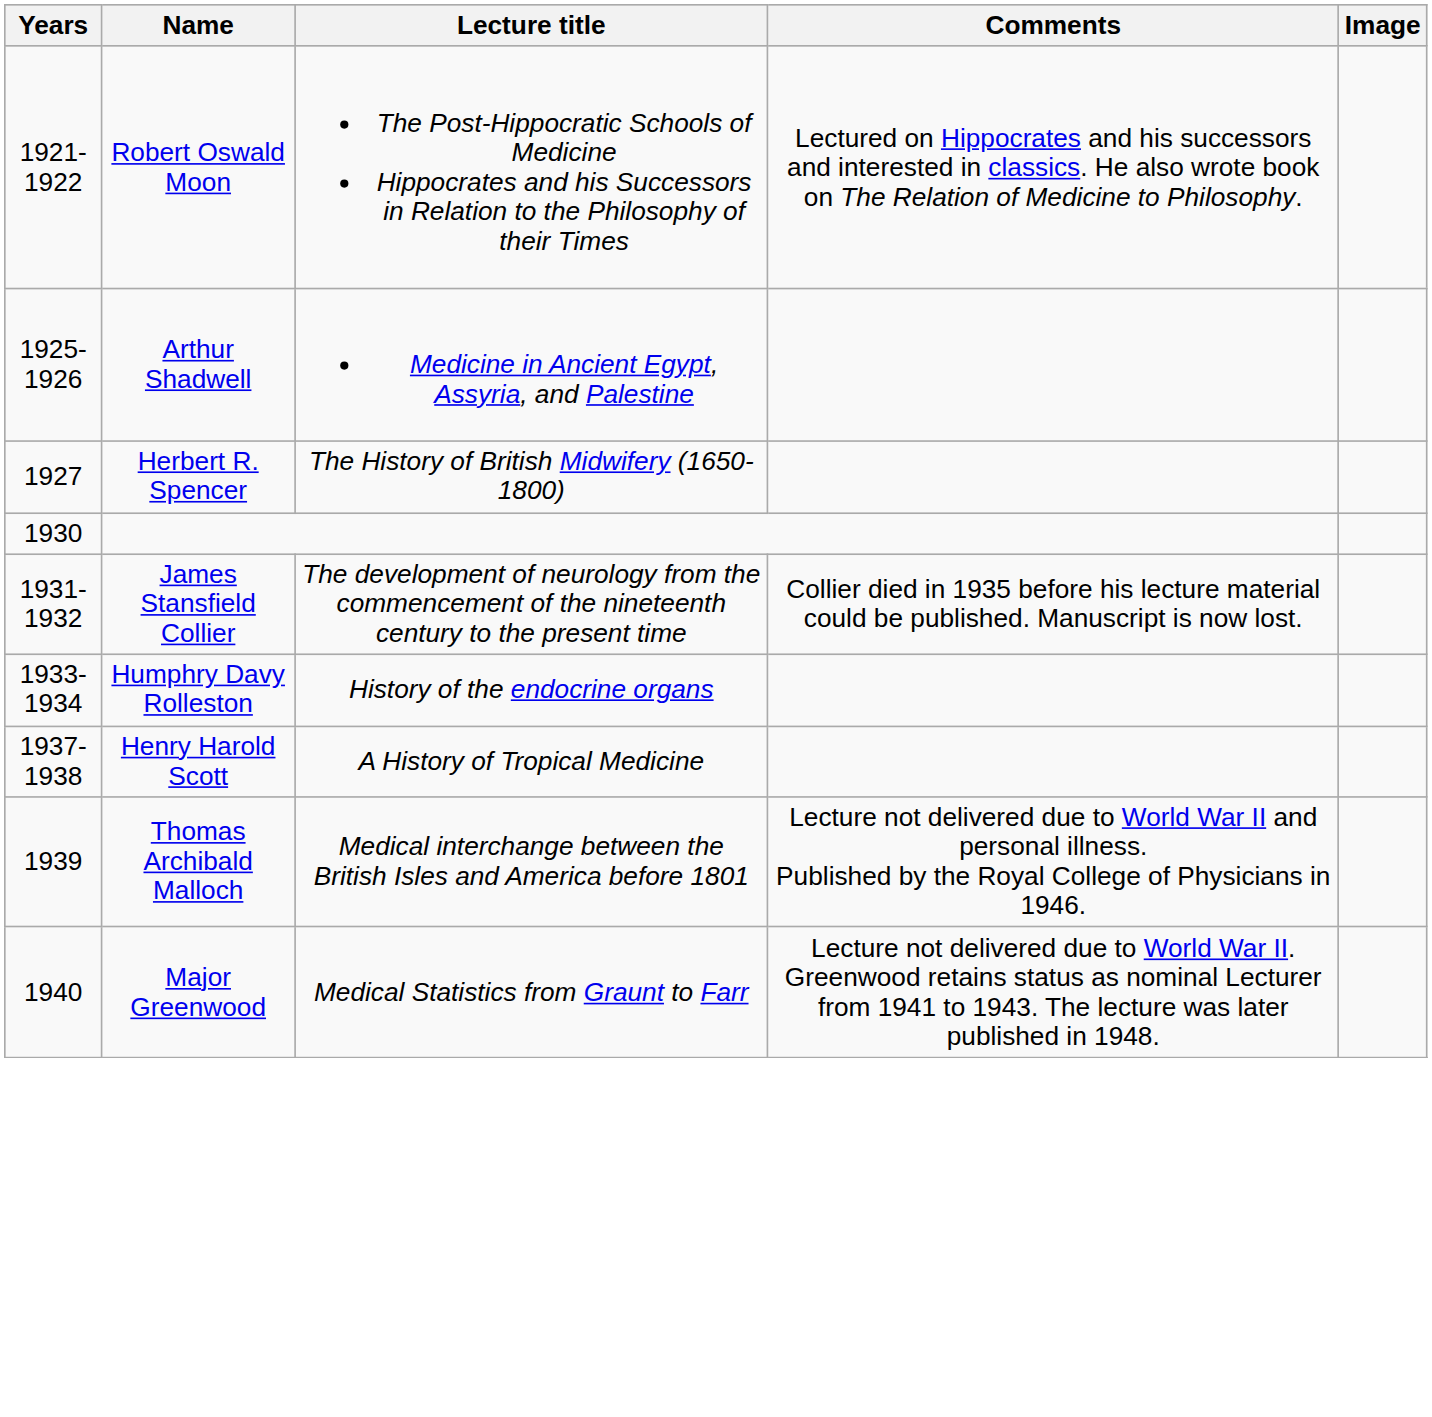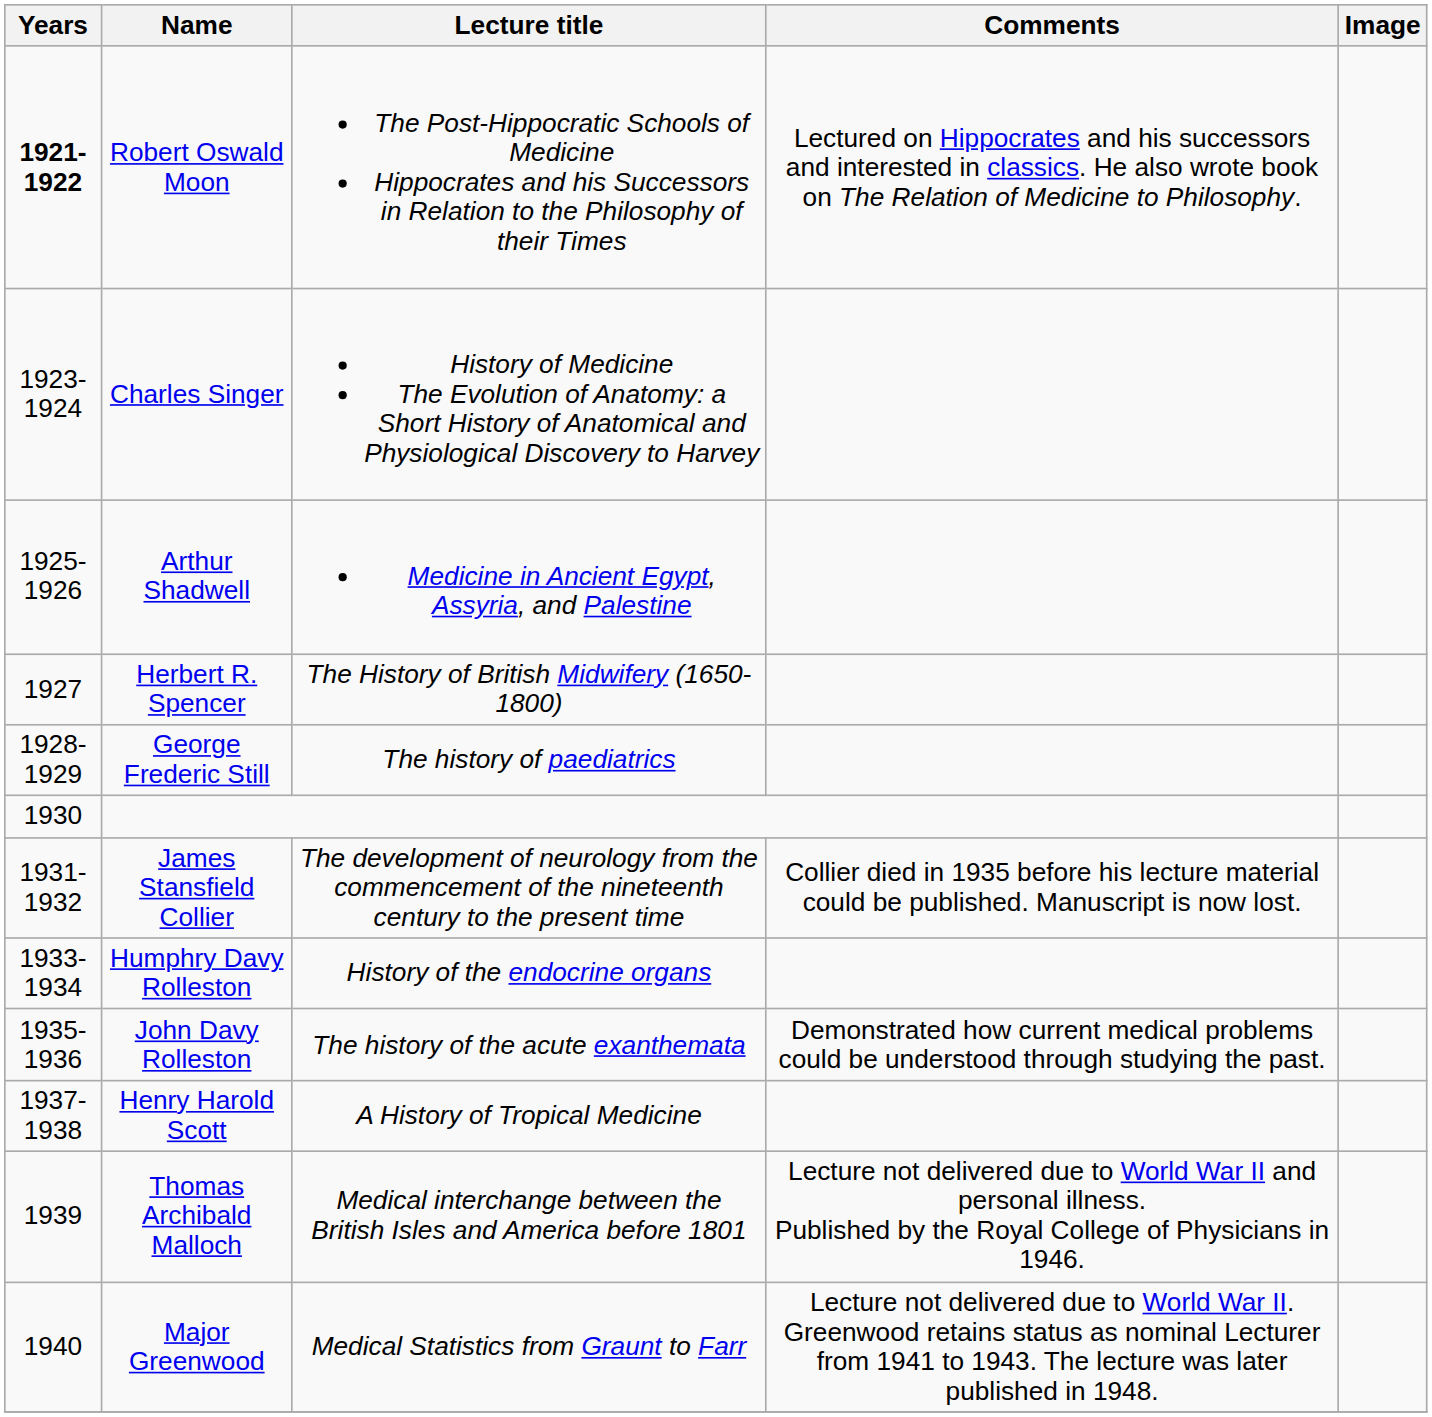 <table class="wikitable sortable sticky-header" style=text-align:center;>
 <tr>
 <th>Years</th>
 <th>Name</th>
 <th>Lecture title</th>
 <th>Comments</th>
 <th>Image</th>
 </tr>
 <tr>
-<td>1921-1922</td>
+<td><strong>1921-1922</strong></td>
 <td><a href='#'>Robert Oswald Moon</a></td>
 <td><br><ul><li><em>The Post-Hippocratic Schools of Medicine</em></li><li><em>Hippocrates and his Successors in Relation to the Philosophy of their Times</em></li></ul></td>
 <td>Lectured on <a href='#'>Hippocrates</a> and his successors and interested in <a href='#'>classics</a>. He also wrote book on <em>The Relation of Medicine to Philosophy</em>.</td>
+</tr>
+<tr>
+<td>1923-1924</td>
+<td><a href='#'>Charles Singer</a></td>
+<td><br><ul><li><em>History of Medicine</em></li><li><em>The Evolution of Anatomy: a Short History of Anatomical and Physiological Discovery to Harvey</em></li></ul></td>
+<td></td>
+<td></td>
 </tr>
 <tr>
 <td>1925-1926</td>
 <td><a href='#'>Arthur Shadwell</a></td>
 <td><br><ul><li><em><a href='#'>Medicine in Ancient Egypt</a>, <a href='#'>Assyria</a>, and <a href='#'>Palestine</a></em></li></ul></td>
 <td></td>
 <td></td>
 </tr>
 <tr>
 <td>1927</td>
 <td><a href='#'>Herbert R. Spencer</a></td>
 <td><em>The History of British <a href='#'>Midwifery</a> (1650-1800)</em></td>
+<td></td>
+<td></td>
+</tr>
+<tr>
+<td>1928-1929</td>
+<td><a href='#'>George Frederic Still</a></td>
+<td><em>The history of <a href='#'>paediatrics</a></em></td>
 <td></td>
 <td></td>
 </tr>
 <tr>
 <td>1930</td>
 <td colspan="3"></td>
 <td></td>
 </tr>
 <tr>
 <td>1931-1932</td>
 <td><a href='#'>James Stansfield Collier</a></td>
 <td><em>The development of neurology from the commencement of the nineteenth century to the present time</em></td>
 <td>Collier died in 1935 before his lecture material could be published. Manuscript is now lost.</td>
 <td></td>
 </tr>
 <tr>
 <td>1933-1934</td>
 <td><a href='#'>Humphry Davy Rolleston</a></td>
 <td><em>History of the <a href='#'>endocrine organs</a></em></td>
 <td></td>
+<td></td>
+</tr>
+<tr>
+<td>1935-1936</td>
+<td><a href='#'>John Davy Rolleston</a></td>
+<td><em>The history of the acute <a href='#'>exanthemata</a></em></td>
+<td>Demonstrated how current medical problems could be understood through studying the past.</td>
 <td></td>
 </tr>
 <tr>
 <td>1937-1938</td>
 <td><a href='#'>Henry Harold Scott</a></td>
 <td><em>A History of Tropical Medicine</em></td>
 <td></td>
 <td></td>
 </tr>
 <tr>
 <td>1939</td>
 <td><a href='#'>Thomas Archibald Malloch</a></td>
 <td><em>Medical interchange between the British Isles and America before 1801</em></td>
 <td>Lecture not delivered due to <a href='#'>World War II</a> and personal illness.<br>Published by the Royal College of Physicians in 1946.</td>
 <td></td>
 </tr>
 <tr>
 <td>1940</td>
 <td><a href='#'>Major Greenwood</a></td>
 <td><em>Medical Statistics from <a href='#'>Graunt</a> to <a href='#'>Farr</a></em></td>
 <td>Lecture not delivered due to <a href='#'>World War II</a>. Greenwood retains status as nominal Lecturer from 1941 to 1943. The lecture was later published in 1948.</td>
 <td></td>
 </tr>
 <tr>
 </tr>
 </table>
